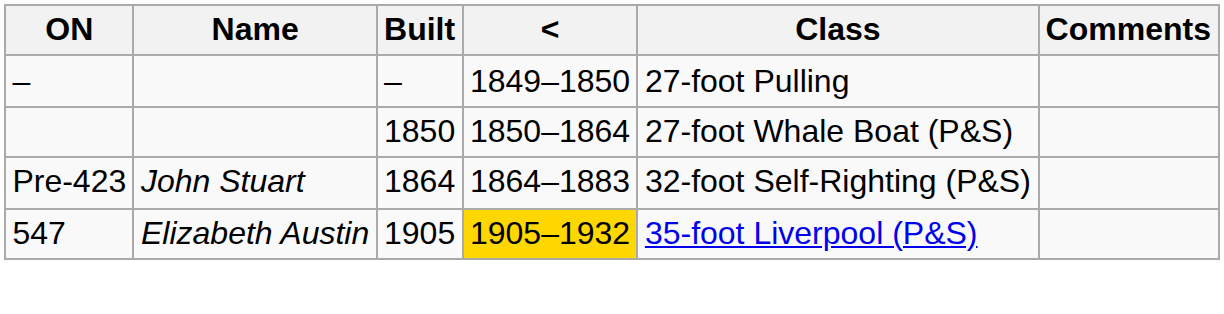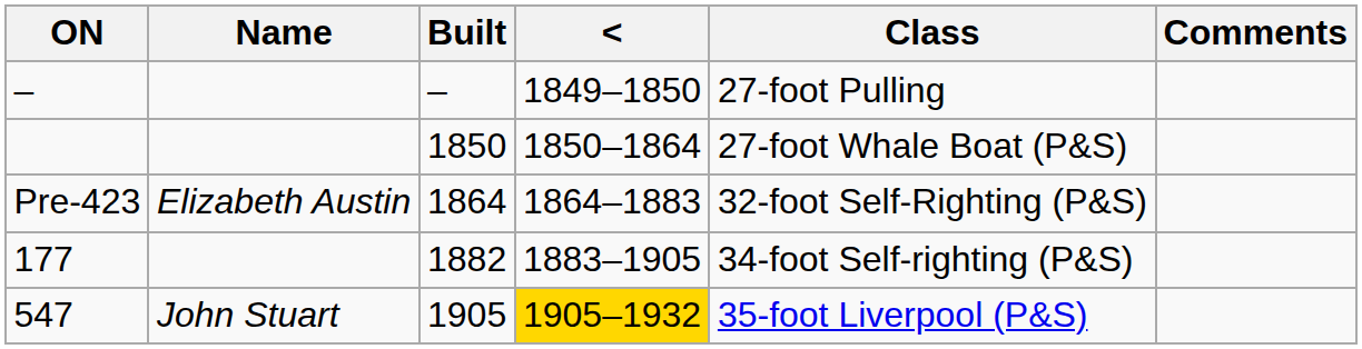 <table class="wikitable">
 <tr>
 <th>ON</th>
 <th>Name</th>
 <th>Built</th>
 <th><</th>
 <th>Class</th>
 <th>Comments</th>
 </tr>
 <tr>
 <td>–</td>
 <td></td>
 <td>–</td>
 <td>1849–1850</td>
 <td>27-foot Pulling</td>
 <td></td>
 </tr>
 <tr>
 <td></td>
 <td></td>
 <td>1850</td>
 <td>1850–1864</td>
 <td>27-foot Whale Boat (P&S)</td>
 <td></td>
 </tr>
 <tr>
 <td>Pre-423</td>
-<td><em>John Stuart</em></td>
+<td><em>Elizabeth Austin</em></td>
 <td>1864</td>
 <td>1864–1883</td>
 <td>32-foot Self-Righting (P&S)</td>
 <td></td>
 </tr>
 <tr>
+<td>177</td>
+<td></td>
+<td>1882</td>
+<td>1883–1905</td>
+<td>34-foot Self-righting (P&S)</td>
+<td></td>
+</tr>
+<tr>
 <td>547</td>
-<td><em>Elizabeth Austin</em></td>
+<td><em>John Stuart</em></td>
 <td>1905</td>
 <td style="background: gold;">1905–1932</td>
 <td><a href='#'>35-foot Liverpool (P&S)</a></td>
 <td></td>
 </tr>
 <tr>
 </tr>
 </table>
